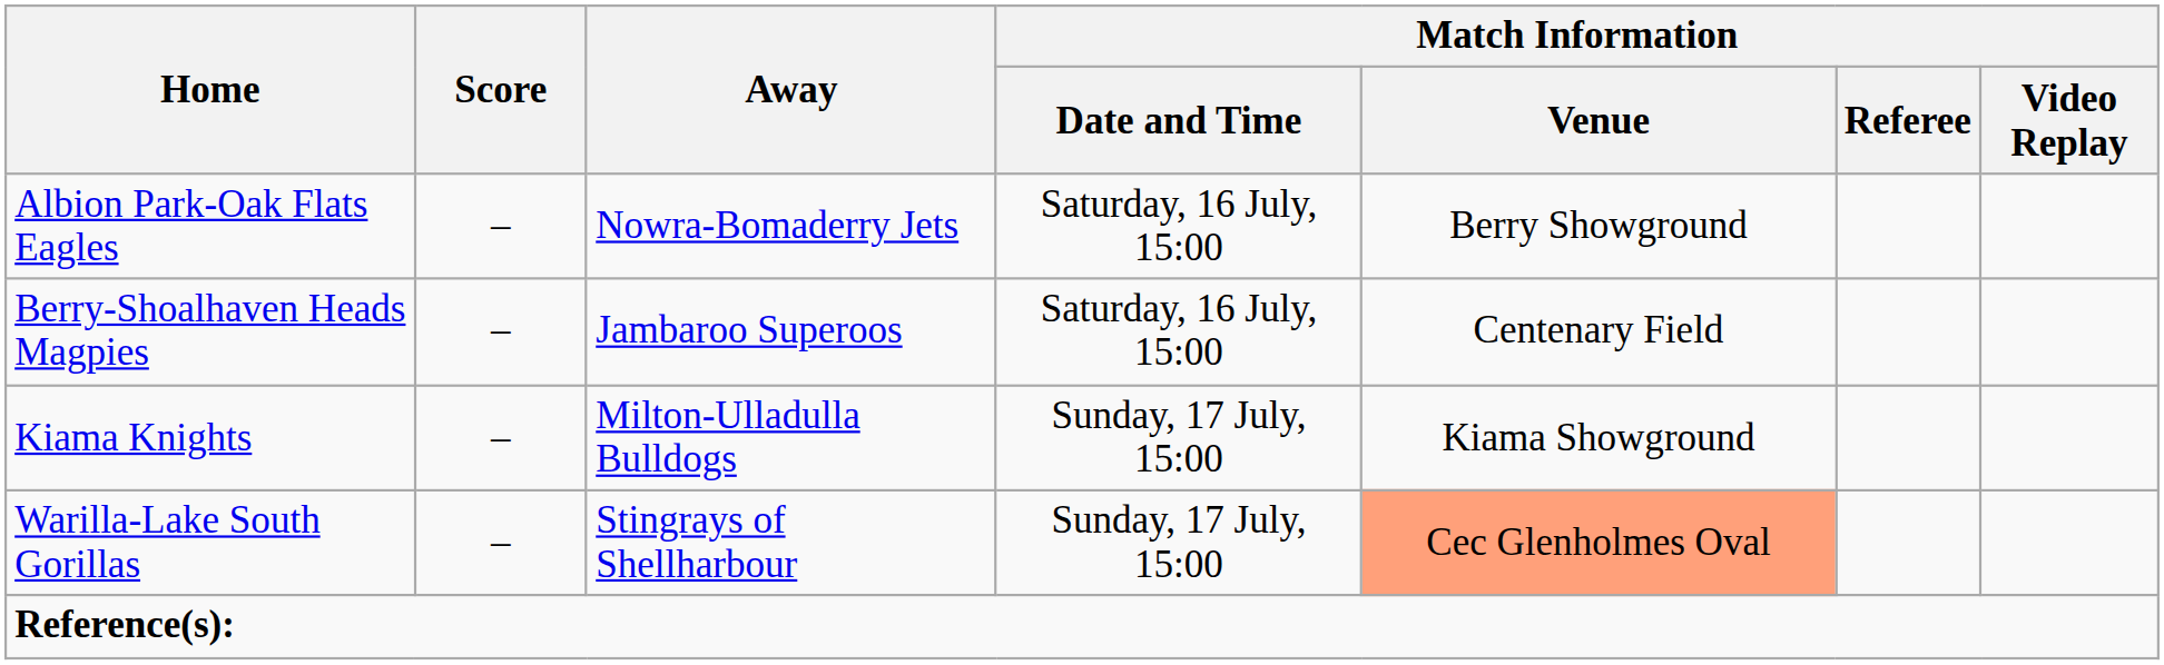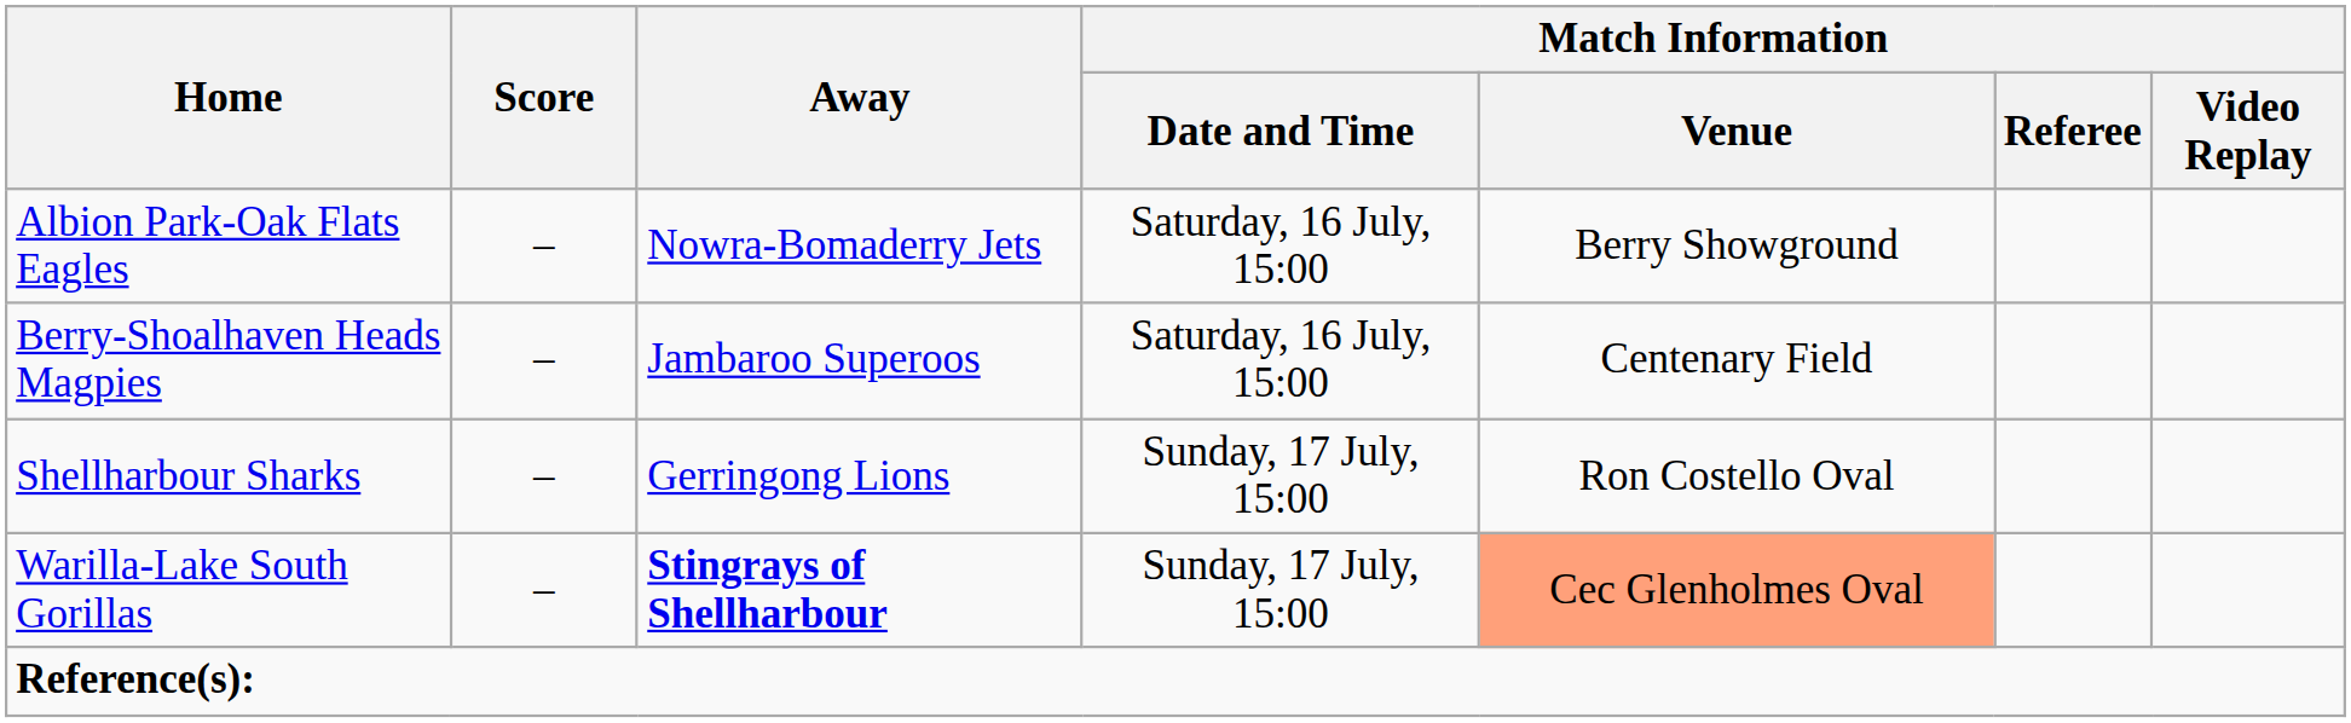 <table class="wikitable" width="100% text-align:center;">
 <tr>
 <th rowspan="2" width="19%">Home</th>
 <th rowspan="2" width="8%">Score</th>
 <th rowspan="2" width="19%">Away</th>
 <th colspan="4">Match Information</th>
 </tr>
 <tr bgcolor="#CCCCCC">
 <th width="17%">Date and Time</th>
 <th width="22%">Venue</th>
 <th>Referee</th>
 <th>Video Replay</th>
 </tr>
 <tr>
 <td> <a href='#'>Albion Park-Oak Flats Eagles</a></td>
 <td style="text-align:center;">–</td>
 <td> <a href='#'>Nowra-Bomaderry Jets</a></td>
 <td style="text-align:center;">Saturday, 16 July, 15:00</td>
 <td style="text-align:center;">Berry Showground</td>
 <td style="text-align:center;"></td>
 <td style="text-align:center;"></td>
 </tr>
 <tr>
 <td> <a href='#'>Berry-Shoalhaven Heads Magpies</a></td>
 <td style="text-align:center;">–</td>
 <td> <a href='#'>Jambaroo Superoos</a></td>
 <td style="text-align:center;">Saturday, 16 July, 15:00</td>
 <td style="text-align:center;">Centenary Field</td>
 <td style="text-align:center;"></td>
 <td style="text-align:center;"></td>
 </tr>
 <tr>
-<td> <a href='#'>Kiama Knights</a></td>
+<td> <a href='#'>Shellharbour Sharks</a></td>
 <td style="text-align:center;">–</td>
-<td> <a href='#'>Milton-Ulladulla Bulldogs</a></td>
+<td> <a href='#'>Gerringong Lions</a></td>
 <td style="text-align:center;">Sunday, 17 July, 15:00</td>
-<td style="text-align:center;">Kiama Showground</td>
+<td style="text-align:center;">Ron Costello Oval</td>
 <td style="text-align:center;"></td>
 <td style="text-align:center;"></td>
 </tr>
 <tr>
 <td> <a href='#'>Warilla-Lake South Gorillas</a></td>
 <td style="text-align:center;">–</td>
-<td> <a href='#'>Stingrays of Shellharbour</a></td>
+<td><strong> <a href='#'>Stingrays of Shellharbour</a></strong></td>
 <td style="text-align:center;">Sunday, 17 July, 15:00</td>
 <td style="background: lightsalmon; text-align:center;">Cec Glenholmes Oval</td>
 <td style="text-align:center;"></td>
 <td style="text-align:center;"></td>
 </tr>
 <tr>
 <td colspan="7"><strong>Reference(s):</strong></td>
 </tr>
 </table>
